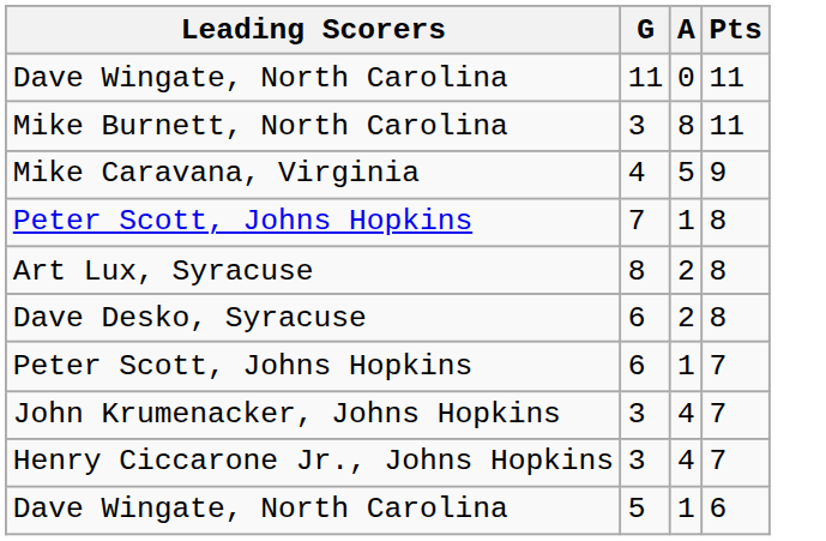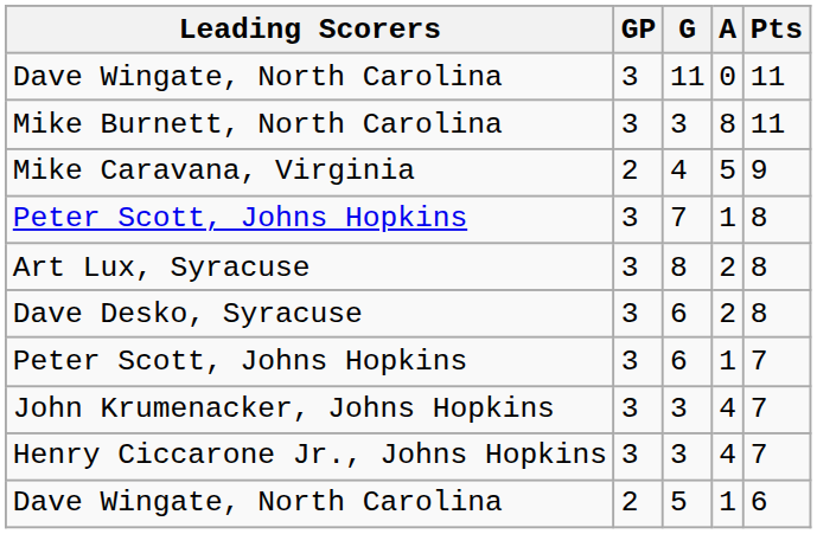 <table class="wikitable">
 <tr>
 <th>Leading Scorers</th>
+<th>GP</th>
 <th>G</th>
 <th>A</th>
 <th>Pts</th>
 </tr>
 <tr>
 <td>Dave Wingate, North Carolina</td>
+<td>3</td>
 <td>11</td>
 <td>0</td>
 <td>11</td>
 </tr>
 <tr>
 <td>Mike Burnett, North Carolina</td>
 <td>3</td>
+<td>3</td>
 <td>8</td>
 <td>11</td>
 </tr>
 <tr>
 <td>Mike Caravana, Virginia</td>
+<td>2</td>
 <td>4</td>
 <td>5</td>
 <td>9</td>
 </tr>
 <tr>
 <td><a href='#'>Peter Scott, Johns Hopkins</a></td>
+<td>3</td>
 <td>7</td>
 <td>1</td>
 <td>8</td>
 </tr>
 <tr>
 <td>Art Lux, Syracuse</td>
+<td>3</td>
 <td>8</td>
 <td>2</td>
 <td>8</td>
 </tr>
 <tr>
 <td>Dave Desko, Syracuse</td>
+<td>3</td>
 <td>6</td>
 <td>2</td>
 <td>8</td>
 </tr>
 <tr>
 <td>Peter Scott, Johns Hopkins</td>
+<td>3</td>
 <td>6</td>
 <td>1</td>
 <td>7</td>
 </tr>
 <tr>
 <td>John Krumenacker, Johns Hopkins</td>
 <td>3</td>
+<td>3</td>
 <td>4</td>
 <td>7</td>
 </tr>
 <tr>
 <td>Henry Ciccarone Jr., Johns Hopkins</td>
 <td>3</td>
+<td>3</td>
 <td>4</td>
 <td>7</td>
 </tr>
 <tr>
 <td>Dave Wingate, North Carolina</td>
+<td>2</td>
 <td>5</td>
 <td>1</td>
 <td>6</td>
 </tr>
 </table>
